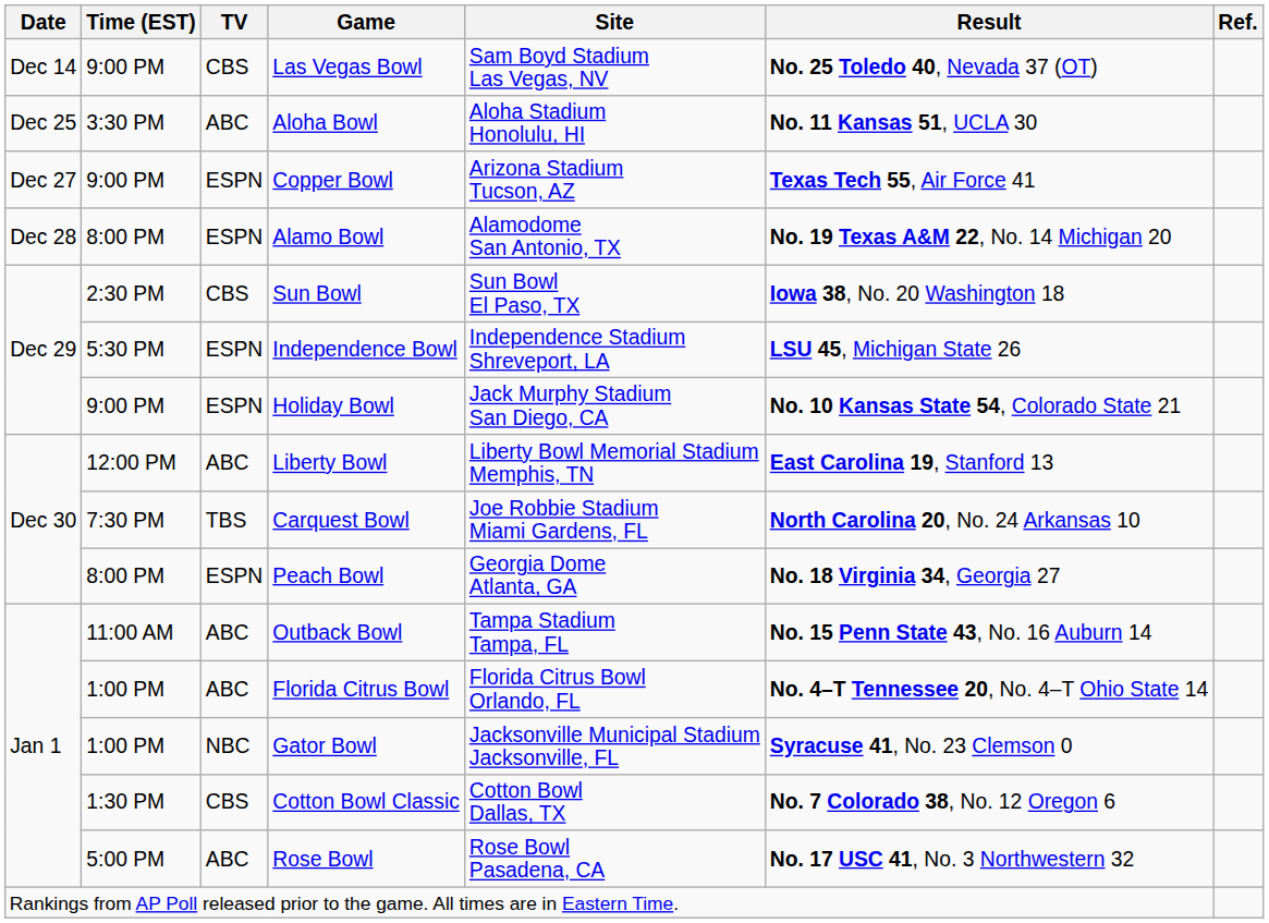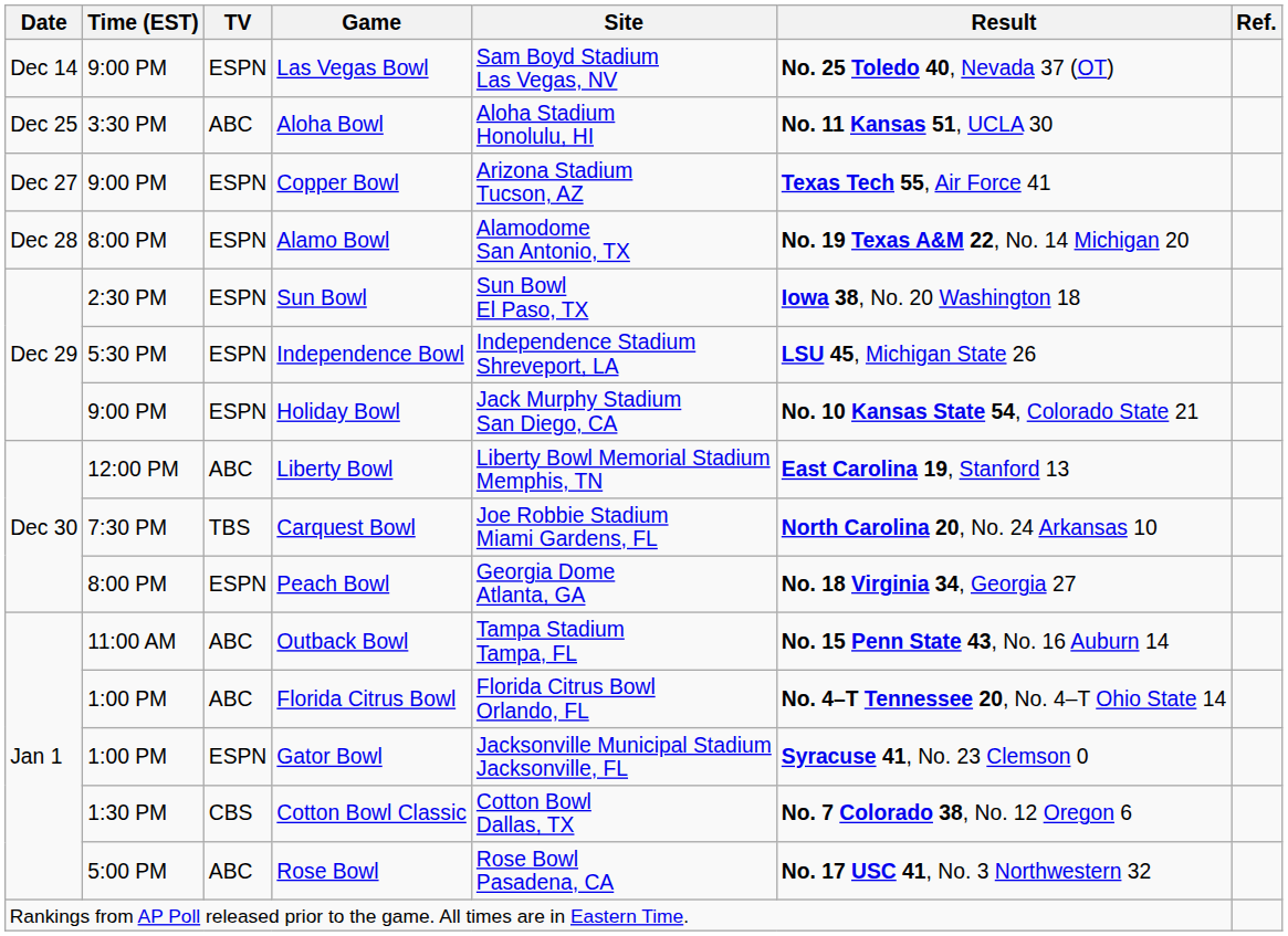 <table class="wikitable" style="font-size:90%;"| ->
 <tr>
 <th>Date</th>
 <th>Time (EST)</th>
 <th>TV</th>
 <th>Game</th>
 <th>Site</th>
 <th>Result</th>
 <th>Ref.</th>
 </tr>
 <tr>
 <td>Dec 14</td>
 <td>9:00 PM</td>
-<td>CBS</td>
+<td>ESPN</td>
 <td><a href='#'>Las Vegas Bowl</a></td>
 <td><a href='#'>Sam Boyd Stadium</a><br><a href='#'>Las Vegas, NV</a></td>
 <td><strong>No. 25 <a href='#'>Toledo</a> 40</strong>, <a href='#'>Nevada</a> 37 (<a href='#'>OT</a>)</td>
 <td></td>
 </tr>
 <tr>
 <td>Dec 25</td>
 <td>3:30 PM</td>
 <td>ABC</td>
 <td><a href='#'>Aloha Bowl</a></td>
 <td><a href='#'>Aloha Stadium</a><br><a href='#'>Honolulu, HI</a></td>
 <td><strong>No. 11 <a href='#'>Kansas</a> 51</strong>, <a href='#'>UCLA</a> 30</td>
 <td></td>
 </tr>
 <tr>
 <td>Dec 27</td>
 <td>9:00 PM</td>
 <td>ESPN</td>
 <td><a href='#'>Copper Bowl</a></td>
 <td><a href='#'>Arizona Stadium</a><br><a href='#'>Tucson, AZ</a></td>
 <td><strong><a href='#'>Texas Tech</a> 55</strong>, <a href='#'>Air Force</a> 41</td>
 <td></td>
 </tr>
 <tr>
 <td>Dec 28</td>
 <td>8:00 PM</td>
 <td>ESPN</td>
 <td><a href='#'>Alamo Bowl</a></td>
 <td><a href='#'>Alamodome</a><br><a href='#'>San Antonio, TX</a></td>
 <td><strong>No. 19 <a href='#'>Texas A&M</a> 22</strong>, No. 14 <a href='#'>Michigan</a> 20</td>
 <td></td>
 </tr>
 <tr>
 <td rowspan=3>Dec 29</td>
 <td>2:30 PM</td>
-<td>CBS</td>
+<td>ESPN</td>
 <td><a href='#'>Sun Bowl</a></td>
 <td><a href='#'>Sun Bowl</a><br><a href='#'>El Paso, TX</a></td>
 <td><strong><a href='#'>Iowa</a> 38</strong>, No. 20 <a href='#'>Washington</a> 18</td>
 <td></td>
 </tr>
 <tr>
 <td>5:30 PM</td>
 <td>ESPN</td>
 <td><a href='#'>Independence Bowl</a></td>
 <td><a href='#'>Independence Stadium</a><br><a href='#'>Shreveport, LA</a></td>
 <td><strong><a href='#'>LSU</a> 45</strong>, <a href='#'>Michigan State</a> 26</td>
 <td></td>
 </tr>
 <tr>
 <td>9:00 PM</td>
 <td>ESPN</td>
 <td><a href='#'>Holiday Bowl</a></td>
 <td><a href='#'>Jack Murphy Stadium</a><br><a href='#'>San Diego, CA</a></td>
 <td><strong>No. 10 <a href='#'>Kansas State</a> 54</strong>, <a href='#'>Colorado State</a> 21</td>
 <td></td>
 </tr>
 <tr>
 <td rowspan=3>Dec 30</td>
 <td>12:00 PM</td>
 <td>ABC</td>
 <td><a href='#'>Liberty Bowl</a></td>
 <td><a href='#'>Liberty Bowl Memorial Stadium</a><br><a href='#'>Memphis, TN</a></td>
 <td><strong><a href='#'>East Carolina</a> 19</strong>, <a href='#'>Stanford</a> 13</td>
 <td></td>
 </tr>
 <tr>
 <td>7:30 PM</td>
 <td>TBS</td>
 <td><a href='#'>Carquest Bowl</a></td>
 <td><a href='#'>Joe Robbie Stadium</a><br><a href='#'>Miami Gardens, FL</a></td>
 <td><strong><a href='#'>North Carolina</a> 20</strong>, No. 24 <a href='#'>Arkansas</a> 10</td>
 <td></td>
 </tr>
 <tr>
 <td>8:00 PM</td>
 <td>ESPN</td>
 <td><a href='#'>Peach Bowl</a></td>
 <td><a href='#'>Georgia Dome</a><br><a href='#'>Atlanta, GA</a></td>
 <td><strong>No. 18 <a href='#'>Virginia</a> 34</strong>, <a href='#'>Georgia</a> 27</td>
 <td></td>
 </tr>
 <tr>
 <td rowspan=5>Jan 1</td>
 <td>11:00 AM</td>
 <td>ABC</td>
 <td><a href='#'>Outback Bowl</a></td>
 <td><a href='#'>Tampa Stadium</a><br><a href='#'>Tampa, FL</a></td>
 <td><strong>No. 15 <a href='#'>Penn State</a> 43</strong>, No. 16 <a href='#'>Auburn</a> 14</td>
 <td></td>
 </tr>
 <tr>
 <td>1:00 PM</td>
 <td>ABC</td>
 <td><a href='#'>Florida Citrus Bowl</a></td>
 <td><a href='#'>Florida Citrus Bowl</a><br><a href='#'>Orlando, FL</a></td>
 <td><strong>No. 4–T <a href='#'>Tennessee</a> 20</strong>, No. 4–T <a href='#'>Ohio State</a> 14</td>
 <td></td>
 </tr>
 <tr>
 <td>1:00 PM</td>
-<td>NBC</td>
+<td>ESPN</td>
 <td><a href='#'>Gator Bowl</a></td>
 <td><a href='#'>Jacksonville Municipal Stadium</a><br><a href='#'>Jacksonville, FL</a></td>
 <td><strong><a href='#'>Syracuse</a> 41</strong>, No. 23 <a href='#'>Clemson</a> 0</td>
 <td></td>
 </tr>
 <tr>
 <td>1:30 PM</td>
 <td>CBS</td>
 <td><a href='#'>Cotton Bowl Classic</a></td>
 <td><a href='#'>Cotton Bowl</a><br><a href='#'>Dallas, TX</a></td>
 <td><strong>No. 7 <a href='#'>Colorado</a> 38</strong>, No. 12 <a href='#'>Oregon</a> 6</td>
 <td></td>
 </tr>
 <tr>
 <td>5:00 PM</td>
 <td>ABC</td>
 <td><a href='#'>Rose Bowl</a></td>
 <td><a href='#'>Rose Bowl</a><br><a href='#'>Pasadena, CA</a></td>
 <td><strong>No. 17 <a href='#'>USC</a> 41</strong>, No. 3 <a href='#'>Northwestern</a> 32</td>
 <td></td>
 </tr>
 <tr>
 <td colspan=6 style="font-size:90%;">Rankings from <a href='#'>AP Poll</a> released prior to the game. All times are in <a href='#'>Eastern Time</a>.</td>
 </tr>
 </table>
